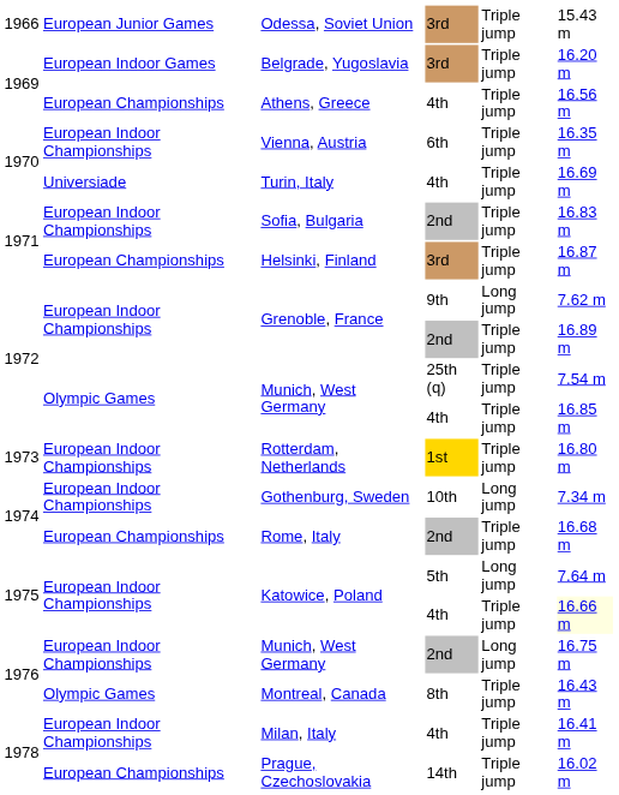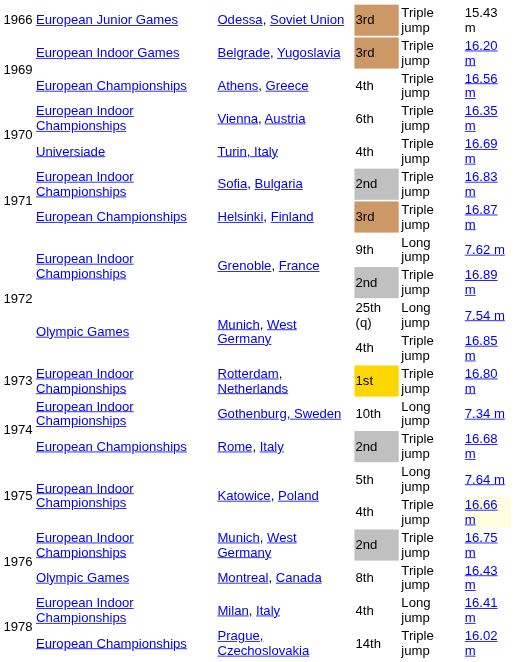 <table>
 <tr>
 <td>1966</td>
 <td><a href='#'>European Junior Games</a></td>
 <td><a href='#'>Odessa</a>, <a href='#'>Soviet Union</a></td>
 <td bgcolor="cc9966">3rd</td>
 <td>Triple jump</td>
 <td>15.43 m</td>
 </tr>
 <tr>
 <td rowspan=2>1969</td>
 <td><a href='#'>European Indoor Games</a></td>
 <td><a href='#'>Belgrade</a>, <a href='#'>Yugoslavia</a></td>
 <td bgcolor="cc9966">3rd</td>
 <td>Triple jump</td>
 <td><a href='#'>16.20 m</a></td>
 </tr>
 <tr>
 <td><a href='#'>European Championships</a></td>
 <td><a href='#'>Athens</a>, <a href='#'>Greece</a></td>
 <td>4th</td>
 <td>Triple jump</td>
 <td><a href='#'>16.56 m</a></td>
 </tr>
 <tr>
 <td rowspan=2>1970</td>
 <td><a href='#'>European Indoor Championships</a></td>
 <td><a href='#'>Vienna</a>, <a href='#'>Austria</a></td>
 <td>6th</td>
 <td>Triple jump</td>
 <td><a href='#'>16.35 m</a></td>
 </tr>
 <tr>
 <td><a href='#'>Universiade</a></td>
 <td><a href='#'>Turin, Italy</a></td>
 <td>4th</td>
 <td>Triple jump</td>
 <td><a href='#'>16.69 m</a></td>
 </tr>
 <tr>
 <td rowspan=2>1971</td>
 <td><a href='#'>European Indoor Championships</a></td>
 <td><a href='#'>Sofia</a>, <a href='#'>Bulgaria</a></td>
 <td bgcolor="silver">2nd</td>
 <td>Triple jump</td>
 <td><a href='#'>16.83 m</a></td>
 </tr>
 <tr>
 <td><a href='#'>European Championships</a></td>
 <td><a href='#'>Helsinki</a>, <a href='#'>Finland</a></td>
 <td bgcolor="cc9966">3rd</td>
 <td>Triple jump</td>
 <td><a href='#'>16.87 m</a></td>
 </tr>
 <tr>
 <td rowspan=4>1972</td>
 <td rowspan=2><a href='#'>European Indoor Championships</a></td>
 <td rowspan=2><a href='#'>Grenoble</a>, <a href='#'>France</a></td>
 <td>9th</td>
 <td>Long jump</td>
 <td><a href='#'>7.62 m</a></td>
 </tr>
 <tr>
 <td bgcolor="silver">2nd</td>
 <td>Triple jump</td>
 <td><a href='#'>16.89 m</a></td>
 </tr>
 <tr>
 <td rowspan=2><a href='#'>Olympic Games</a></td>
 <td rowspan=2><a href='#'>Munich</a>, <a href='#'>West Germany</a></td>
 <td>25th (q)</td>
-<td>Triple jump</td>
+<td>Long jump</td>
 <td><a href='#'>7.54 m</a></td>
 </tr>
 <tr>
 <td>4th</td>
 <td>Triple jump</td>
 <td><a href='#'>16.85 m</a></td>
 </tr>
 <tr>
 <td>1973</td>
 <td><a href='#'>European Indoor Championships</a></td>
 <td><a href='#'>Rotterdam</a>, <a href='#'>Netherlands</a></td>
 <td bgcolor="gold">1st</td>
 <td>Triple jump</td>
 <td><a href='#'>16.80 m</a></td>
 </tr>
 <tr>
 <td rowspan=2>1974</td>
 <td><a href='#'>European Indoor Championships</a></td>
 <td><a href='#'>Gothenburg, Sweden</a></td>
 <td>10th</td>
 <td>Long jump</td>
 <td><a href='#'>7.34 m</a></td>
 </tr>
 <tr>
 <td><a href='#'>European Championships</a></td>
 <td><a href='#'>Rome</a>, <a href='#'>Italy</a></td>
 <td bgcolor="silver">2nd</td>
 <td>Triple jump</td>
 <td><a href='#'>16.68 m</a></td>
 </tr>
 <tr>
 <td rowspan=2>1975</td>
 <td rowspan=2><a href='#'>European Indoor Championships</a></td>
 <td rowspan=2><a href='#'>Katowice</a>, <a href='#'>Poland</a></td>
 <td>5th</td>
 <td>Long jump</td>
 <td><a href='#'>7.64 m</a></td>
 </tr>
 <tr>
 <td>4th</td>
 <td>Triple jump</td>
 <td style="background: lightyellow;"><a href='#'>16.66 m</a></td>
 </tr>
 <tr>
 <td rowspan=2>1976</td>
 <td><a href='#'>European Indoor Championships</a></td>
 <td><a href='#'>Munich</a>, <a href='#'>West Germany</a></td>
 <td bgcolor="silver">2nd</td>
-<td>Long jump</td>
+<td>Triple jump</td>
 <td><a href='#'>16.75 m</a></td>
 </tr>
 <tr>
 <td><a href='#'>Olympic Games</a></td>
 <td><a href='#'>Montreal</a>, <a href='#'>Canada</a></td>
 <td>8th</td>
 <td>Triple jump</td>
 <td><a href='#'>16.43 m</a></td>
 </tr>
 <tr>
 <td rowspan=2>1978</td>
 <td><a href='#'>European Indoor Championships</a></td>
 <td><a href='#'>Milan</a>, <a href='#'>Italy</a></td>
 <td>4th</td>
-<td>Triple jump</td>
+<td>Long jump</td>
 <td><a href='#'>16.41 m</a></td>
 </tr>
 <tr>
 <td><a href='#'>European Championships</a></td>
 <td><a href='#'>Prague, Czechoslovakia</a></td>
 <td>14th</td>
 <td>Triple jump</td>
 <td><a href='#'>16.02 m</a></td>
 </tr>
 </table>
